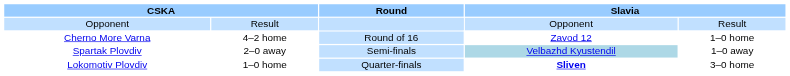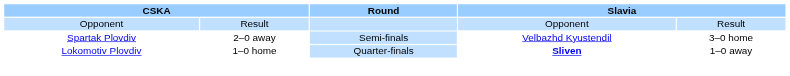 <table width="100%" style="text-align:center">
 <tr valign=top bgcolor=#99ccff>
 <th colspan=2 style="width:1*">CSKA</th>
 <th><strong>Round</strong></th>
 <th colspan=2 style="width:1*">Slavia</th>
 </tr>
 <tr valign=top bgcolor=#c1e0ff>
 <td>Opponent</td>
 <td>Result</td>
 <td bgcolor=#c1e0ff></td>
 <td>Opponent</td>
 <td>Result</td>
 </tr>
 <tr>
-<td><a href='#'>Cherno More Varna</a></td>
-<td>4–2 home</td>
-<td bgcolor="#c1e0ff">Round of 16</td>
-<td><a href='#'>Zavod 12</a></td>
-<td>1–0 home</td>
-</tr>
-<tr>
 <td><a href='#'>Spartak Plovdiv</a></td>
 <td>2–0 away</td>
 <td bgcolor="#c1e0ff">Semi-finals</td>
-<td style="background: lightblue;"><a href='#'>Velbazhd Kyustendil</a></td>
-<td>1–0 away </td>
+<td><a href='#'>Velbazhd Kyustendil</a></td>
+<td>3–0 home</td>
 </tr>
 <tr>
 <td><a href='#'>Lokomotiv Plovdiv</a></td>
 <td>1–0 home</td>
 <td bgcolor="#c1e0ff">Quarter-finals</td>
 <td><strong><a href='#'>Sliven</a></strong></td>
-<td>3–0 home</td>
+<td>1–0 away </td>
 </tr>
 </table>
